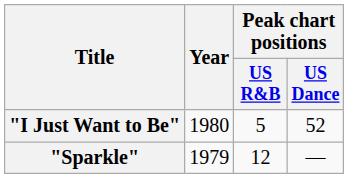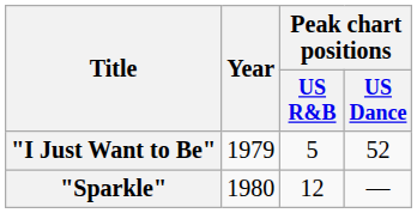 <table class="wikitable plainrowheaders" style="text-align:center;">
 <tr>
 <th scope="col" rowspan="2">Title</th>
 <th scope="col" rowspan="2">Year</th>
 <th scope="col" colspan="2">Peak chart positions</th>
 </tr>
 <tr>
 <th scope="col" style="width:2.5em;font-size:90%;"><a href='#'>US R&B</a><br></th>
 <th scope="col" style="width:2.5em;font-size:90%;"><a href='#'>US Dance</a><br></th>
 </tr>
 <tr>
 <th scope="row">"I Just Want to Be"</th>
-<td>1980</td>
+<td>1979</td>
 <td>5</td>
 <td>52</td>
 </tr>
 <tr>
 <th scope="row">"Sparkle"</th>
-<td>1979</td>
+<td>1980</td>
 <td>12</td>
 <td>—</td>
 </tr>
 </table>
